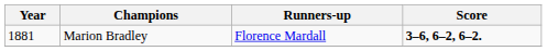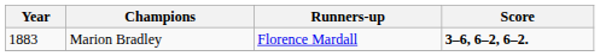 <table class="wikitable">
 <tr>
 <th style="width:60px;">Year</th>
 <th style="width:200px;">Champions</th>
 <th style="width:200px;">Runners-up</th>
 <th style="width:160px;">Score</th>
 </tr>
 <tr>
-<td>1881</td>
+<td>1883</td>
 <td> Marion Bradley</td>
 <td> <a href='#'>Florence Mardall</a></td>
 <td><strong>3–6, 6–2, 6–2.</strong></td>
 </tr>
 <tr>
 </tr>
 </table>
